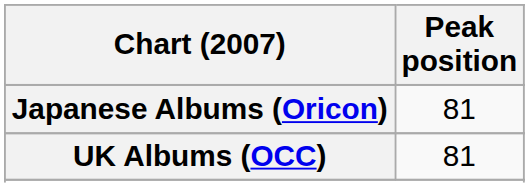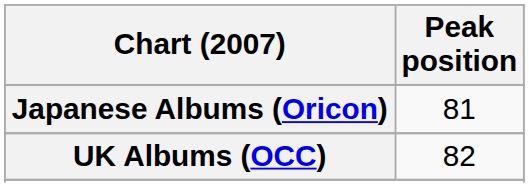 <table class="wikitable plainrowheaders sortable">
 <tr>
 <th scope="col">Chart (2007)</th>
 <th scope="col">Peak<br>position</th>
 </tr>
 <tr>
 </tr>
 <tr>
 </tr>
 <tr>
 </tr>
 <tr>
 </tr>
 <tr>
 </tr>
 <tr>
 <th scope="row">Japanese Albums (<a href='#'>Oricon</a>)</th>
 <td align=center>81</td>
 </tr>
 <tr>
 </tr>
 <tr>
 <th scope="row">UK Albums (<a href='#'>OCC</a>)</th>
-<td align=center>81</td>
+<td align=center>82</td>
 </tr>
 <tr>
 </tr>
 <tr>
 </tr>
 <tr>
 </tr>
 </table>
